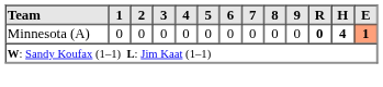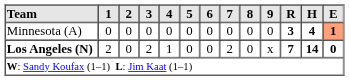 <table border=1 cellspacing=0 width=425 style="margin-left:3em;">
 <tr style="text-align:center; background-color:#e6e6e6;">
 <th align=left width=125>Team</th>
 <th width=25>1</th>
 <th width=25>2</th>
 <th width=25>3</th>
 <th width=25>4</th>
 <th width=25>5</th>
 <th width=25>6</th>
 <th width=25>7</th>
 <th width=25>8</th>
 <th width=25>9</th>
 <th width=25>R</th>
 <th width=25>H</th>
 <th width=25>E</th>
 </tr>
 <tr style="text-align:center;">
 <td align=left>Minnesota (A)</td>
 <td>0</td>
 <td>0</td>
 <td>0</td>
 <td>0</td>
 <td>0</td>
 <td>0</td>
 <td>0</td>
 <td>0</td>
 <td>0</td>
-<td><strong>0</strong></td>
+<td><strong>3</strong></td>
 <td><strong>4</strong></td>
 <td style="background: lightsalmon;"><strong>1</strong></td>
+</tr>
+<tr style="text-align:center;">
+<td align=left><strong>Los Angeles (N)</strong></td>
+<td>2</td>
+<td>0</td>
+<td>2</td>
+<td>1</td>
+<td>0</td>
+<td>0</td>
+<td>2</td>
+<td>0</td>
+<td>x</td>
+<td><strong>7</strong></td>
+<td><strong>14</strong></td>
+<td><strong>0</strong></td>
 </tr>
 <tr style="text-align:left;">
 <td colspan=13><small><strong>W</strong>: <a href='#'>Sandy Koufax</a> (1–1)  <strong>L</strong>: <a href='#'>Jim Kaat</a> (1–1)</small></td>
 </tr>
 <tr style="text-align:left;">
 </tr>
 </table>
